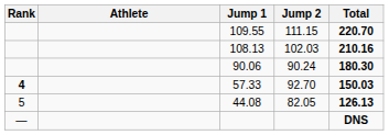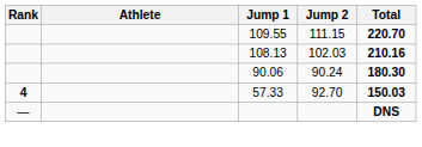 <table class=wikitable style="text-align:center">
 <tr>
 <th width=40>Rank</th>
 <th width=250>Athlete</th>
 <th width=70>Jump 1</th>
 <th width=70>Jump 2</th>
 <th width=70>Total</th>
 </tr>
 <tr>
 <td></td>
 <td align=left></td>
 <td>109.55</td>
 <td>111.15</td>
 <td><strong>220.70</strong></td>
 </tr>
 <tr>
 <td></td>
 <td align=left></td>
 <td>108.13</td>
 <td>102.03</td>
 <td><strong>210.16</strong></td>
 </tr>
 <tr>
 <td></td>
 <td align=left></td>
 <td>90.06</td>
 <td>90.24</td>
 <td><strong>180.30</strong></td>
 </tr>
 <tr>
 <td><strong>4</strong></td>
 <td align=left></td>
 <td>57.33</td>
 <td>92.70</td>
 <td><strong>150.03</strong></td>
 </tr>
 <tr>
-<td>5</td>
-<td align=left></td>
-<td>44.08</td>
-<td>82.05</td>
-<td><strong>126.13</strong></td>
-</tr>
-<tr>
 <td>—</td>
 <td align=left></td>
 <td></td>
 <td></td>
 <td><strong>DNS</strong></td>
 </tr>
 </table>
